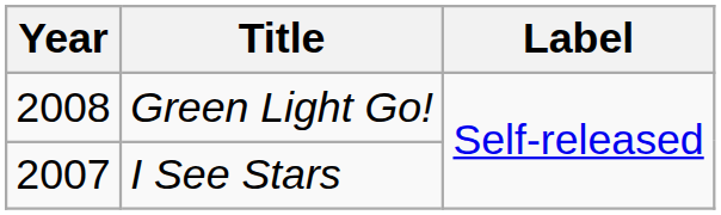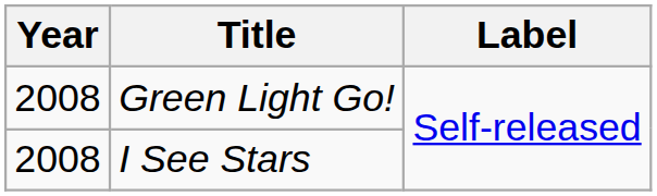 <table class="wikitable">
 <tr>
 <th>Year</th>
 <th>Title</th>
 <th>Label</th>
 </tr>
 <tr>
 <td>2008</td>
 <td><em>Green Light Go!</em></td>
 <td rowspan="2"><a href='#'>Self-released</a></td>
 </tr>
 <tr>
-<td>2007</td>
+<td>2008</td>
 <td><em>I See Stars</em></td>
 </tr>
 </table>
